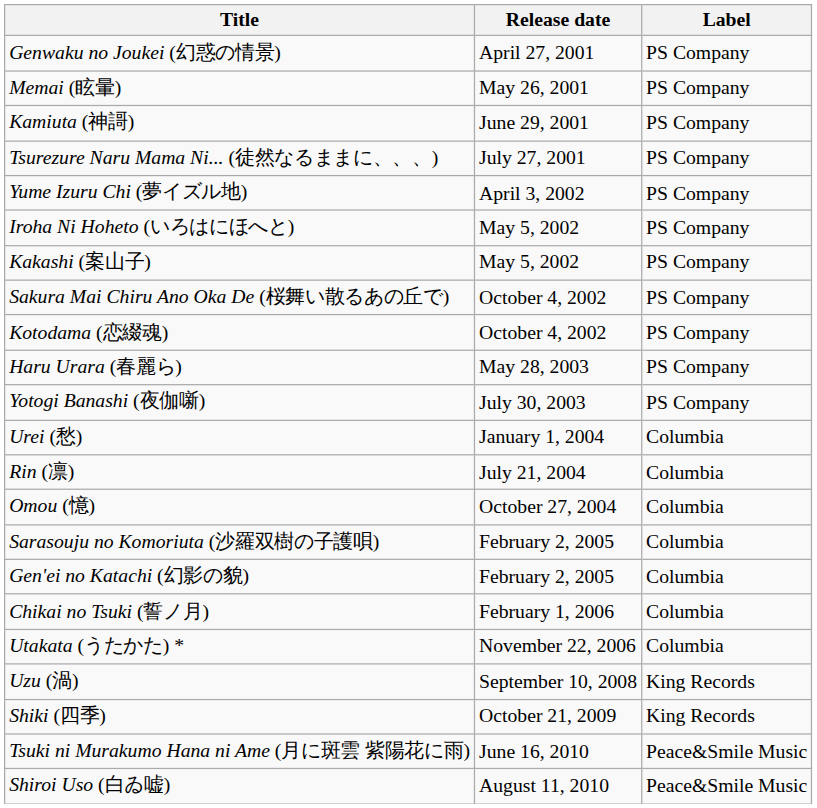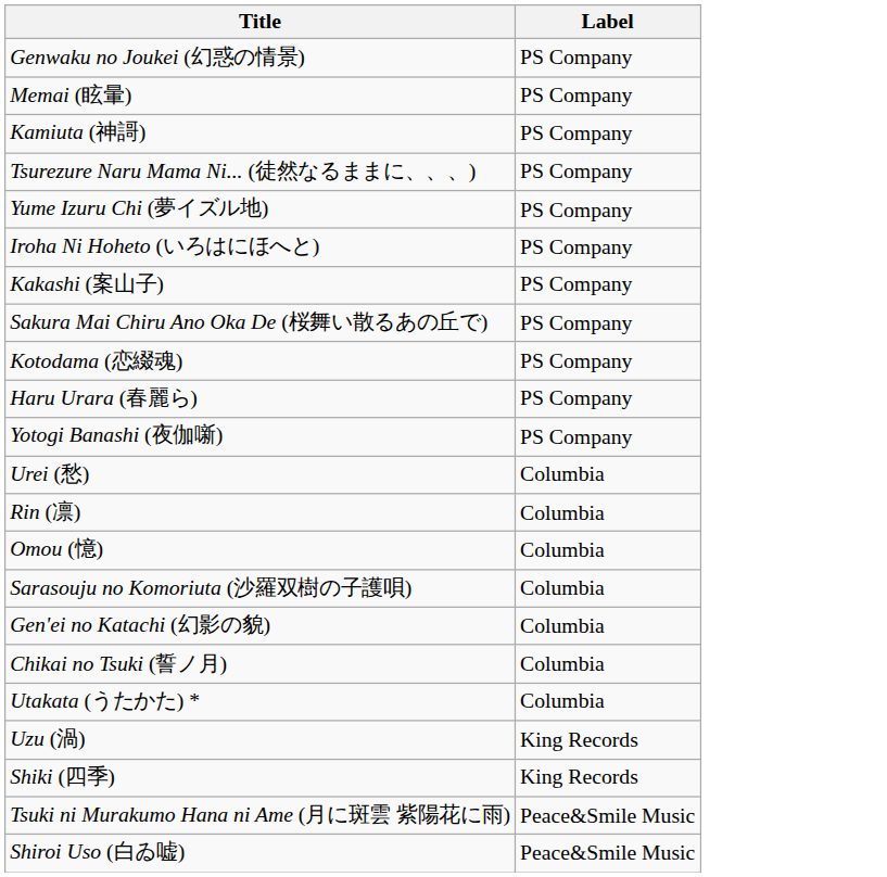 <table class="wikitable">
 <tr>
 <th>Title</th>
-<th>Release date</th>
 <th>Label</th>
 </tr>
 <tr>
 <td><em>Genwaku no Joukei</em> (幻惑の情景)</td>
-<td>April 27, 2001</td>
 <td>PS Company</td>
 </tr>
 <tr>
 <td><em>Memai</em> (眩暈)</td>
-<td>May 26, 2001</td>
 <td>PS Company</td>
 </tr>
 <tr>
 <td><em>Kamiuta</em> (神謌)</td>
-<td>June 29, 2001</td>
 <td>PS Company</td>
 </tr>
 <tr>
 <td><em>Tsurezure Naru Mama Ni...</em> (徒然なるままに、、、)</td>
-<td>July 27, 2001</td>
 <td>PS Company</td>
 </tr>
 <tr>
 <td><em>Yume Izuru Chi</em> (夢イズル地)</td>
-<td>April 3, 2002</td>
 <td>PS Company</td>
 </tr>
 <tr>
 <td><em>Iroha Ni Hoheto</em> (いろはにほへと)</td>
-<td>May 5, 2002</td>
 <td>PS Company</td>
 </tr>
 <tr>
 <td><em>Kakashi</em> (案山子)</td>
-<td>May 5, 2002</td>
 <td>PS Company</td>
 </tr>
 <tr>
 <td><em>Sakura Mai Chiru Ano Oka De</em> (桜舞い散るあの丘で)</td>
-<td>October 4, 2002</td>
 <td>PS Company</td>
 </tr>
 <tr>
 <td><em>Kotodama</em> (恋綴魂)</td>
-<td>October 4, 2002</td>
 <td>PS Company</td>
 </tr>
 <tr>
 <td><em>Haru Urara</em> (春麗ら)</td>
-<td>May 28, 2003</td>
 <td>PS Company</td>
 </tr>
 <tr>
 <td><em>Yotogi Banashi</em> (夜伽噺)</td>
-<td>July 30, 2003</td>
 <td>PS Company</td>
 </tr>
 <tr>
 <td><em>Urei</em> (愁)</td>
-<td>January 1, 2004</td>
 <td>Columbia</td>
 </tr>
 <tr>
 <td><em>Rin</em> (凛)</td>
-<td>July 21, 2004</td>
 <td>Columbia</td>
 </tr>
 <tr>
 <td><em>Omou</em> (憶)</td>
-<td>October 27, 2004</td>
 <td>Columbia</td>
 </tr>
 <tr>
 <td><em>Sarasouju no Komoriuta</em> (沙羅双樹の子護唄)</td>
-<td>February 2, 2005</td>
 <td>Columbia</td>
 </tr>
 <tr>
 <td><em>Gen'ei no Katachi</em> (幻影の貌)</td>
-<td>February 2, 2005</td>
 <td>Columbia</td>
 </tr>
 <tr>
 <td><em>Chikai no Tsuki</em> (誓ノ月)</td>
-<td>February 1, 2006</td>
 <td>Columbia</td>
 </tr>
 <tr>
 <td><em>Utakata</em> (うたかた) *</td>
-<td>November 22, 2006</td>
 <td>Columbia</td>
 </tr>
 <tr>
 <td><em>Uzu</em> (渦)</td>
-<td>September 10, 2008</td>
 <td>King Records</td>
 </tr>
 <tr>
 <td><em>Shiki</em> (四季)</td>
-<td>October 21, 2009</td>
 <td>King Records</td>
 </tr>
 <tr>
 <td><em>Tsuki ni Murakumo Hana ni Ame</em> (月に斑雲 紫陽花に雨)</td>
-<td>June 16, 2010</td>
 <td>Peace&Smile Music</td>
 </tr>
 <tr>
 <td><em>Shiroi Uso</em> (白ゐ嘘)</td>
-<td>August 11, 2010</td>
 <td>Peace&Smile Music</td>
 </tr>
 </table>
